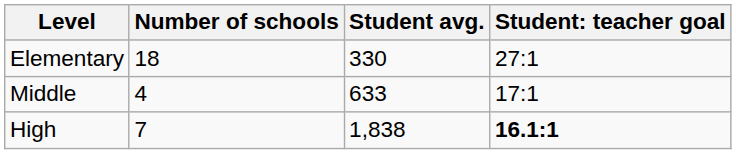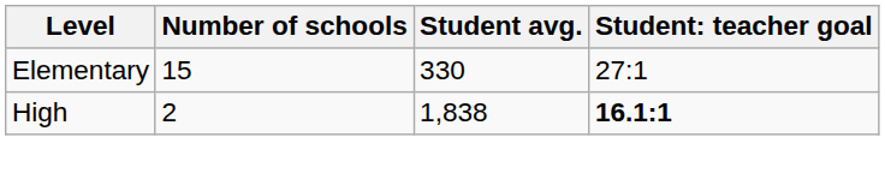 <table class="wikitable">
 <tr>
 <th>Level</th>
 <th>Number of schools</th>
 <th>Student avg.</th>
 <th>Student: teacher goal</th>
 </tr>
 <tr>
 <td>Elementary</td>
-<td>18</td>
+<td>15</td>
 <td>330</td>
 <td>27:1</td>
 </tr>
 <tr>
-<td>Middle</td>
-<td>4</td>
-<td>633</td>
-<td>17:1</td>
-</tr>
-<tr>
 <td>High</td>
-<td>7</td>
+<td>2</td>
 <td>1,838</td>
 <td><strong>16.1:1</strong></td>
 </tr>
 </table>
